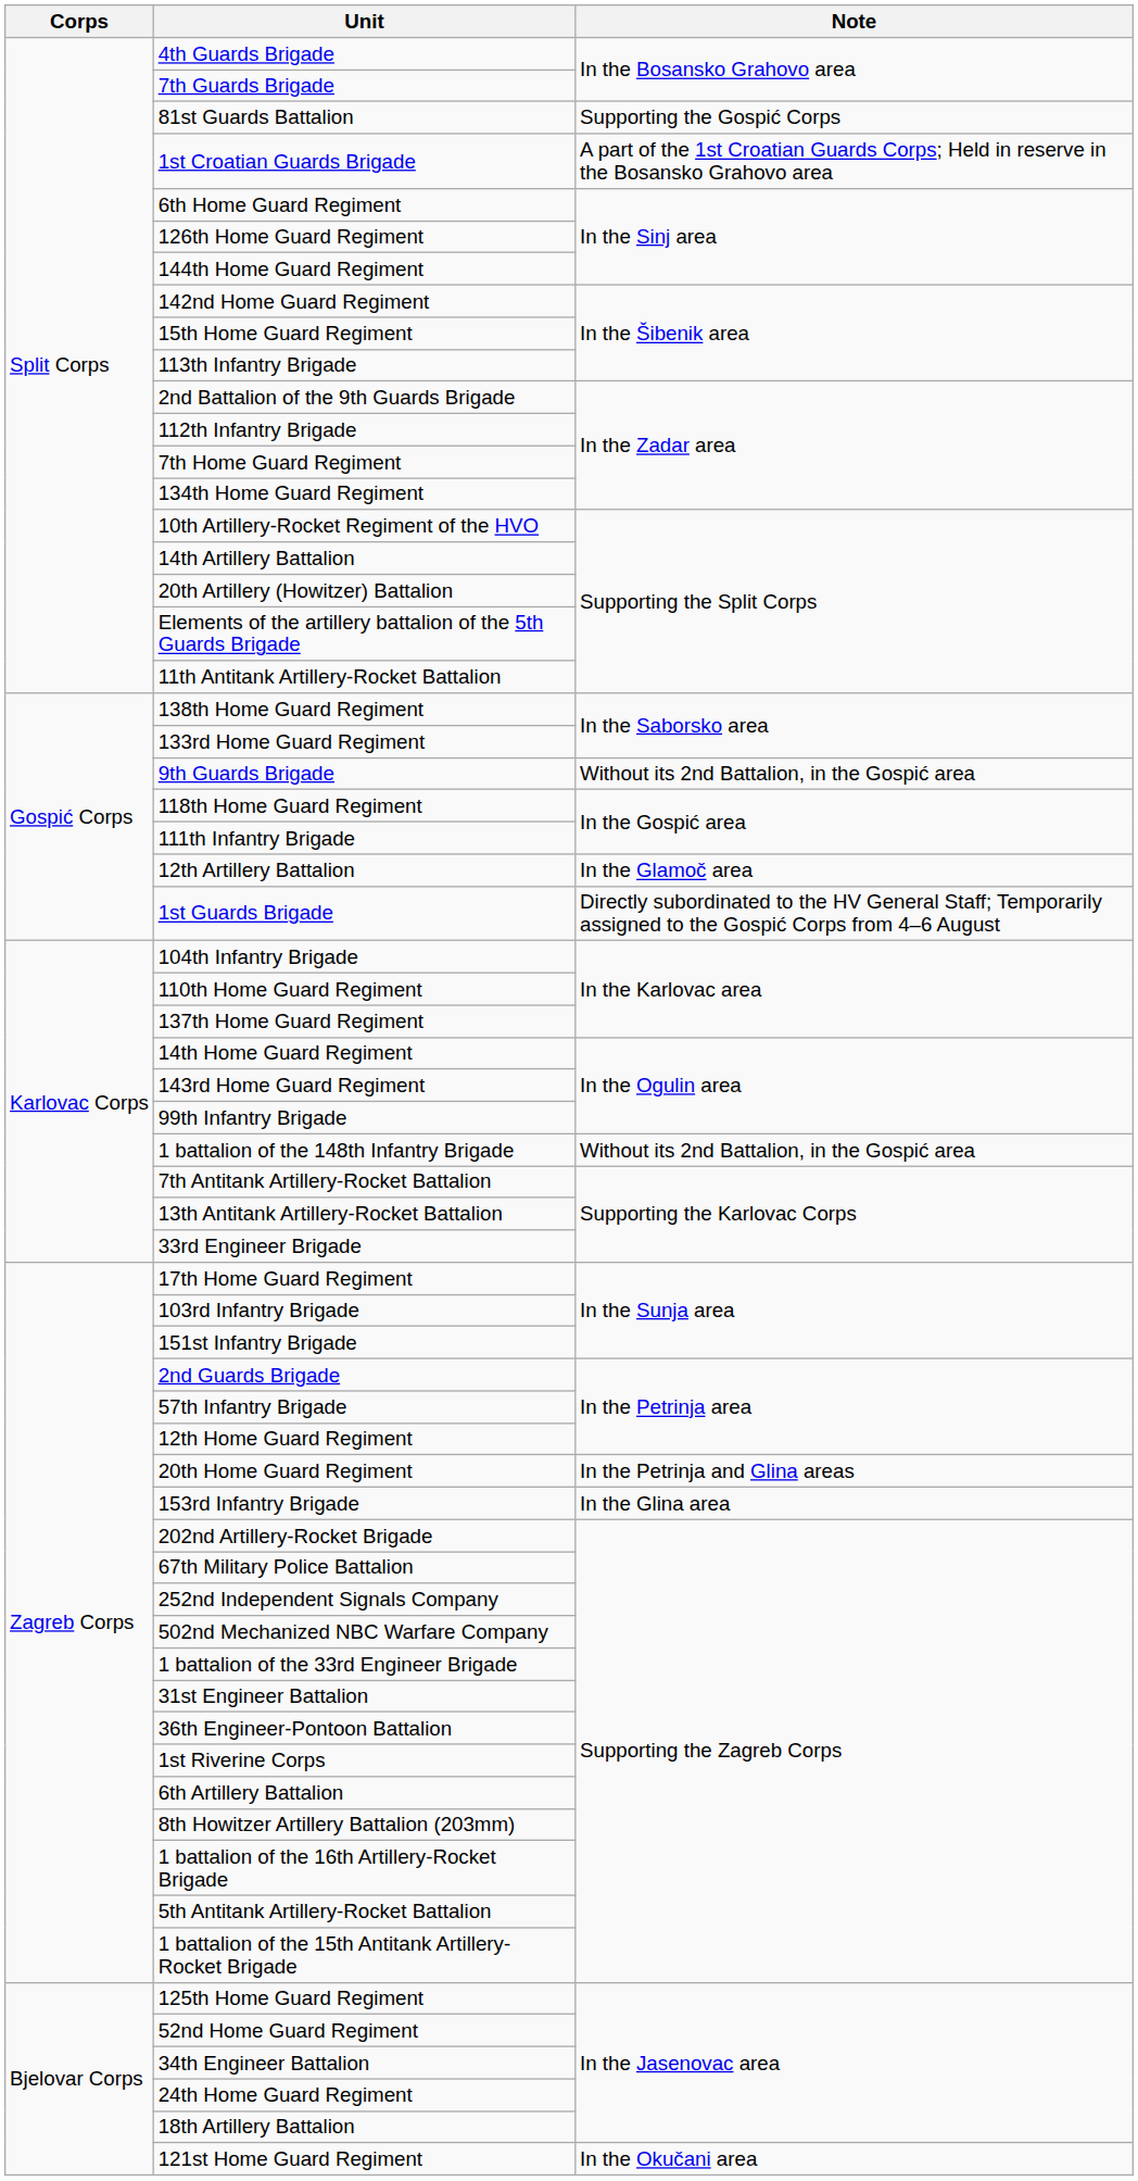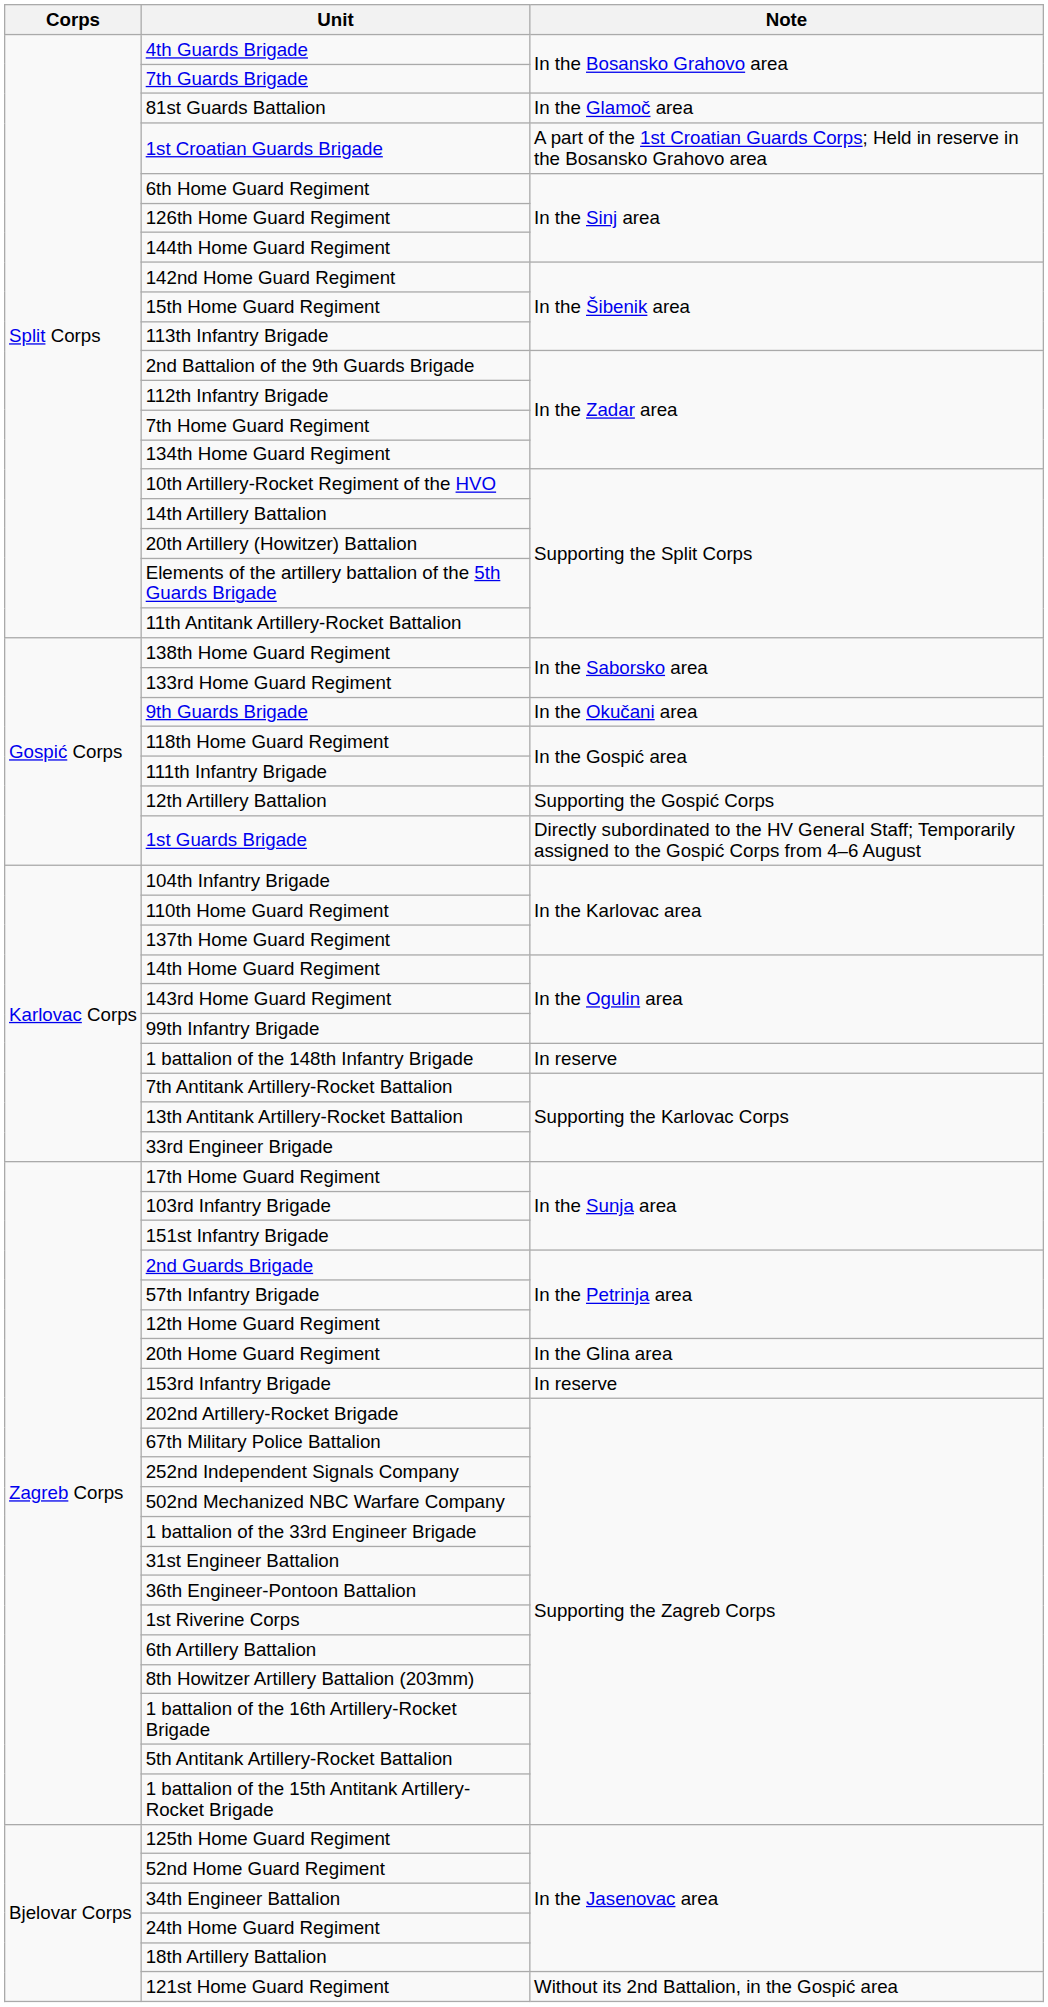 <table class="plainrowheaders wikitable collapsible collapsed" style="cellspacing=2px; text-align:left; font-size:90%;" width=800px>
 <tr style="font-size:100%; text-align:right;">
 <th style="width:100px;" scope="col">Corps</th>
 <th style="width:300px;" scope="col">Unit</th>
 <th style="width:400px;" scope="col">Note</th>
 </tr>
 <tr>
 <td rowspan=19 style=text-align:left><a href='#'>Split</a> Corps</td>
 <td><a href='#'>4th Guards Brigade</a></td>
 <td rowspan=2>In the <a href='#'>Bosansko Grahovo</a> area</td>
 </tr>
 <tr>
 <td><a href='#'>7th Guards Brigade</a></td>
 </tr>
 <tr>
 <td>81st Guards Battalion</td>
-<td>Supporting the Gospić Corps</td>
+<td>In the <a href='#'>Glamoč</a> area</td>
 </tr>
 <tr>
 <td><a href='#'>1st Croatian Guards Brigade</a></td>
 <td>A part of the <a href='#'>1st Croatian Guards Corps</a>; Held in reserve in the Bosansko Grahovo area</td>
 </tr>
 <tr>
 <td>6th Home Guard Regiment</td>
 <td rowspan=3>In the <a href='#'>Sinj</a> area</td>
 </tr>
 <tr>
 <td>126th Home Guard Regiment</td>
 </tr>
 <tr>
 <td>144th Home Guard Regiment</td>
 </tr>
 <tr>
 <td>142nd Home Guard Regiment</td>
 <td rowspan=3>In the <a href='#'>Šibenik</a> area</td>
 </tr>
 <tr>
 <td>15th Home Guard Regiment</td>
 </tr>
 <tr>
 <td>113th Infantry Brigade</td>
 </tr>
 <tr>
 <td>2nd Battalion of the 9th Guards Brigade</td>
 <td rowspan=4>In the <a href='#'>Zadar</a> area</td>
 </tr>
 <tr>
 <td>112th Infantry Brigade</td>
 </tr>
 <tr>
 <td>7th Home Guard Regiment</td>
 </tr>
 <tr>
 <td>134th Home Guard Regiment</td>
 </tr>
 <tr>
 <td>10th Artillery-Rocket Regiment of the <a href='#'>HVO</a></td>
 <td rowspan=5>Supporting the Split Corps</td>
 </tr>
 <tr>
 <td>14th Artillery Battalion</td>
 </tr>
 <tr>
 <td>20th Artillery (Howitzer) Battalion</td>
 </tr>
 <tr>
 <td>Elements of the artillery battalion of the <a href='#'>5th Guards Brigade</a></td>
 </tr>
 <tr>
 <td>11th Antitank Artillery-Rocket Battalion</td>
 </tr>
 <tr>
 <td rowspan=7 style=text-align:left><a href='#'>Gospić</a> Corps</td>
 <td>138th Home Guard Regiment</td>
 <td rowspan=2>In the <a href='#'>Saborsko</a> area</td>
 </tr>
 <tr>
 <td>133rd Home Guard Regiment</td>
 </tr>
 <tr>
 <td><a href='#'>9th Guards Brigade</a></td>
-<td>Without its 2nd Battalion, in the Gospić area</td>
+<td>In the <a href='#'>Okučani</a> area</td>
 </tr>
 <tr>
 <td>118th Home Guard Regiment</td>
 <td rowspan=2>In the Gospić area</td>
 </tr>
 <tr>
 <td>111th Infantry Brigade</td>
 </tr>
 <tr>
 <td>12th Artillery Battalion</td>
-<td>In the <a href='#'>Glamoč</a> area</td>
+<td>Supporting the Gospić Corps</td>
 </tr>
 <tr>
 <td><a href='#'>1st Guards Brigade</a></td>
 <td>Directly subordinated to the HV General Staff; Temporarily assigned to the Gospić Corps from 4–6 August</td>
 </tr>
 <tr>
 <td rowspan=10 style=text-align:left><a href='#'>Karlovac</a> Corps</td>
 <td>104th Infantry Brigade</td>
 <td rowspan=3>In the Karlovac area</td>
 </tr>
 <tr>
 <td>110th Home Guard Regiment</td>
 </tr>
 <tr>
 <td>137th Home Guard Regiment</td>
 </tr>
 <tr>
 <td>14th Home Guard Regiment</td>
 <td rowspan=3>In the <a href='#'>Ogulin</a> area</td>
 </tr>
 <tr>
 <td>143rd Home Guard Regiment</td>
 </tr>
 <tr>
 <td>99th Infantry Brigade</td>
 </tr>
 <tr>
 <td>1 battalion of the 148th Infantry Brigade</td>
-<td>Without its 2nd Battalion, in the Gospić area</td>
+<td>In reserve</td>
 </tr>
 <tr>
 <td>7th Antitank Artillery-Rocket Battalion</td>
 <td rowspan=3>Supporting the Karlovac Corps</td>
 </tr>
 <tr>
 <td>13th Antitank Artillery-Rocket Battalion</td>
 </tr>
 <tr>
 <td>33rd Engineer Brigade</td>
 </tr>
 <tr>
 <td rowspan=21 style=text-align:left><a href='#'>Zagreb</a> Corps</td>
 <td>17th Home Guard Regiment</td>
 <td rowspan=3>In the <a href='#'>Sunja</a> area</td>
 </tr>
 <tr>
 <td>103rd Infantry Brigade</td>
 </tr>
 <tr>
 <td>151st Infantry Brigade</td>
 </tr>
 <tr>
 <td><a href='#'>2nd Guards Brigade</a></td>
 <td rowspan=3>In the <a href='#'>Petrinja</a> area</td>
 </tr>
 <tr>
 <td>57th Infantry Brigade</td>
 </tr>
 <tr>
 <td>12th Home Guard Regiment</td>
 </tr>
 <tr>
 <td>20th Home Guard Regiment</td>
-<td>In the Petrinja and <a href='#'>Glina</a> areas</td>
+<td>In the Glina area</td>
 </tr>
 <tr>
 <td>153rd Infantry Brigade</td>
-<td>In the Glina area</td>
+<td>In reserve</td>
 </tr>
 <tr>
 <td>202nd Artillery-Rocket Brigade</td>
 <td rowspan=13>Supporting the Zagreb Corps</td>
 </tr>
 <tr>
 <td>67th Military Police Battalion</td>
 </tr>
 <tr>
 <td>252nd Independent Signals Company</td>
 </tr>
 <tr>
 <td>502nd Mechanized NBC Warfare Company</td>
 </tr>
 <tr>
 <td>1 battalion of the 33rd Engineer Brigade</td>
 </tr>
 <tr>
 <td>31st Engineer Battalion</td>
 </tr>
 <tr>
 <td>36th Engineer-Pontoon Battalion</td>
 </tr>
 <tr>
 <td>1st Riverine Corps</td>
 </tr>
 <tr>
 <td>6th Artillery Battalion</td>
 </tr>
 <tr>
 <td>8th Howitzer Artillery Battalion (203mm)</td>
 </tr>
 <tr>
 <td>1 battalion of the 16th Artillery-Rocket Brigade</td>
 </tr>
 <tr>
 <td>5th Antitank Artillery-Rocket Battalion</td>
 </tr>
 <tr>
 <td>1 battalion of the 15th Antitank Artillery-Rocket Brigade</td>
 </tr>
 <tr>
 <td rowspan=6 style=text-align:left>Bjelovar Corps</td>
 <td>125th Home Guard Regiment</td>
 <td rowspan=5>In the <a href='#'>Jasenovac</a> area</td>
 </tr>
 <tr>
 <td>52nd Home Guard Regiment</td>
 </tr>
 <tr>
 <td>34th Engineer Battalion</td>
 </tr>
 <tr>
 <td>24th Home Guard Regiment</td>
 </tr>
 <tr>
 <td>18th Artillery Battalion</td>
 </tr>
 <tr>
 <td>121st Home Guard Regiment</td>
-<td>In the <a href='#'>Okučani</a> area</td>
+<td>Without its 2nd Battalion, in the Gospić area</td>
 </tr>
 </table>
